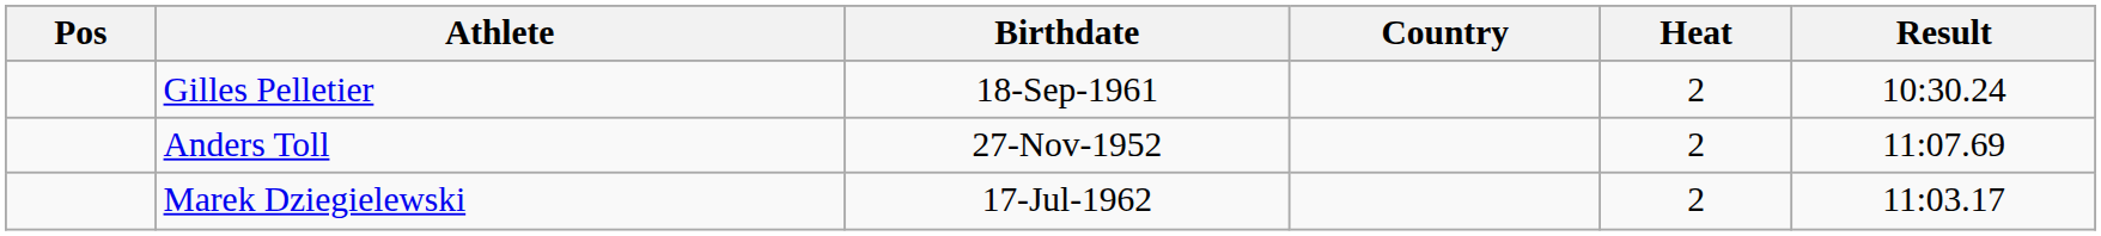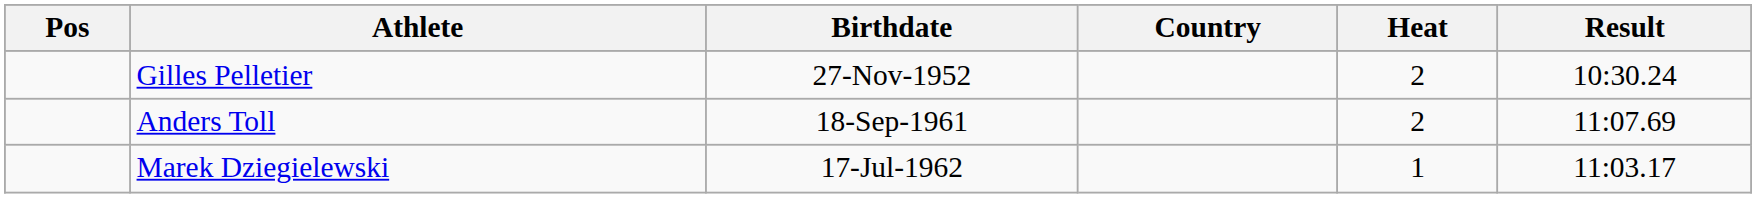 <table class="wikitable"  style="text-align:center; width:60%;">
 <tr>
 <th>Pos</th>
 <th>Athlete</th>
 <th>Birthdate</th>
 <th>Country</th>
 <th>Heat</th>
 <th>Result</th>
 </tr>
 <tr>
 <td align=center></td>
 <td align=left><a href='#'>Gilles Pelletier</a></td>
-<td>18-Sep-1961</td>
+<td>27-Nov-1952</td>
 <td align=left></td>
 <td>2</td>
 <td>10:30.24</td>
 </tr>
 <tr>
 <td align=center></td>
 <td align=left><a href='#'>Anders Toll</a></td>
-<td>27-Nov-1952</td>
+<td>18-Sep-1961</td>
 <td align=left></td>
 <td>2</td>
 <td>11:07.69</td>
 </tr>
 <tr>
 <td align=center></td>
 <td align=left><a href='#'>Marek Dziegielewski</a></td>
 <td>17-Jul-1962</td>
 <td align=left></td>
-<td>2</td>
+<td>1</td>
 <td>11:03.17</td>
 </tr>
 </table>
